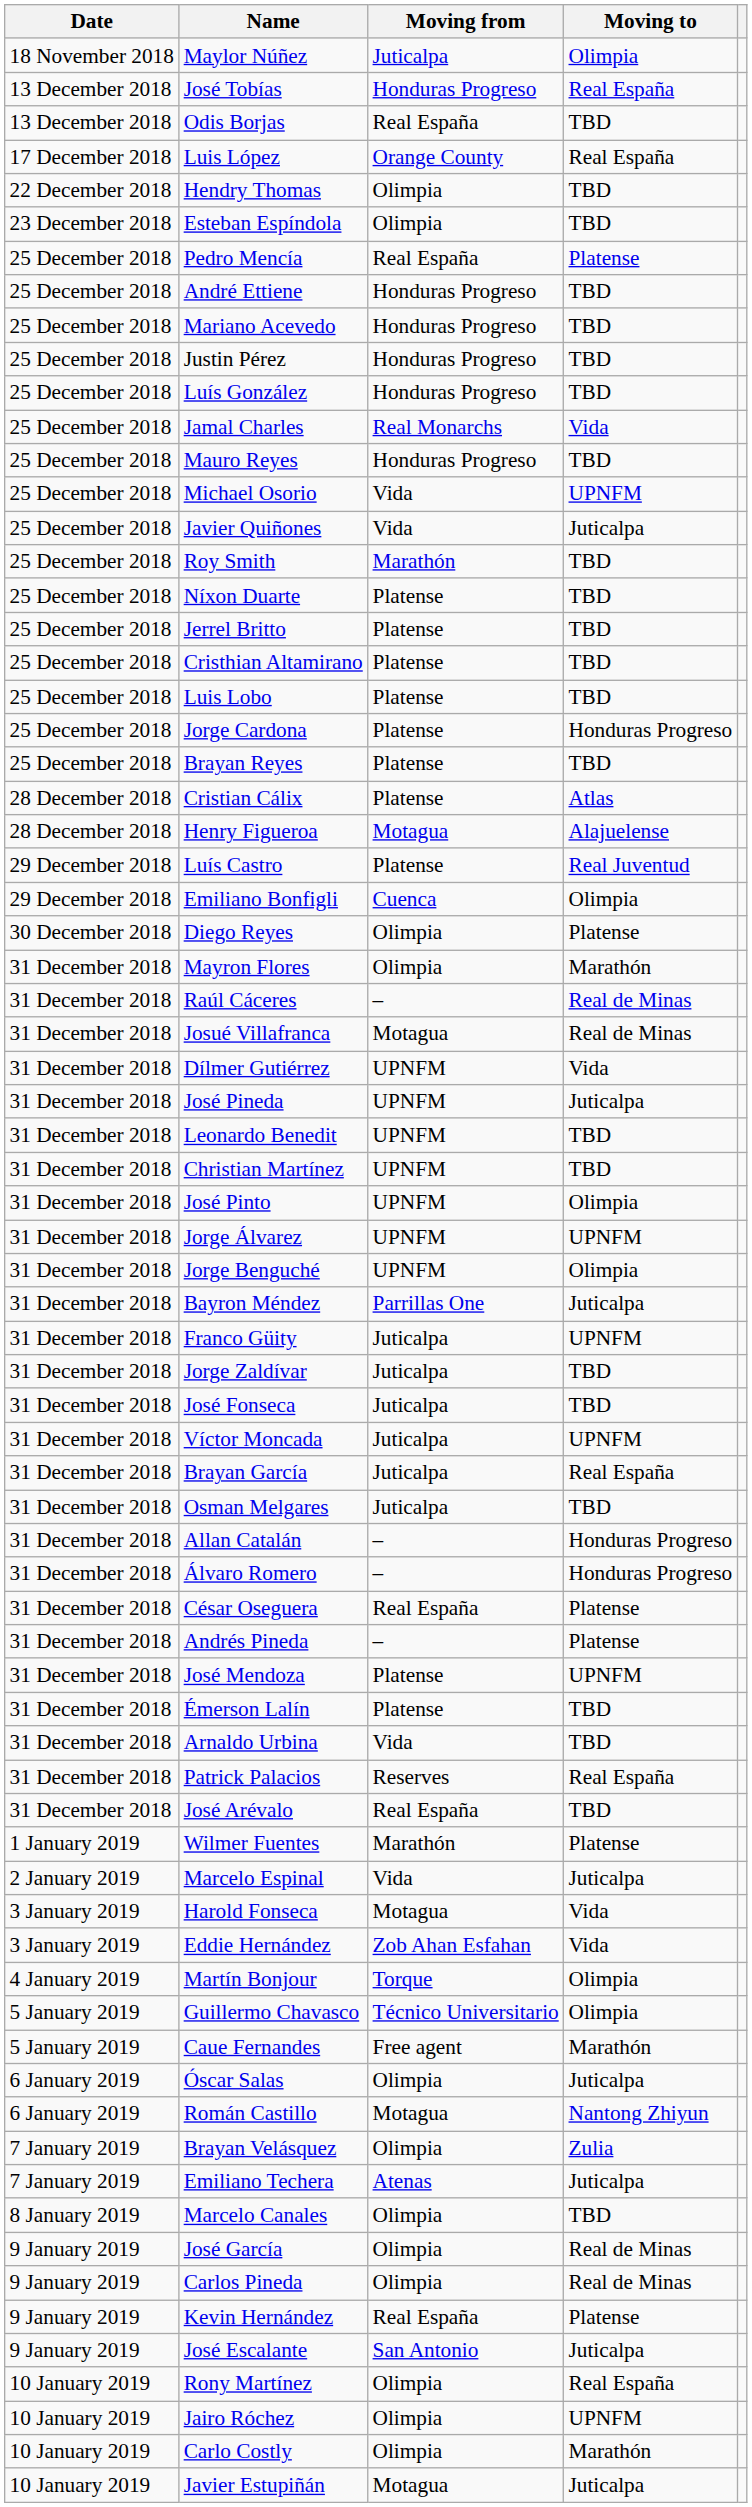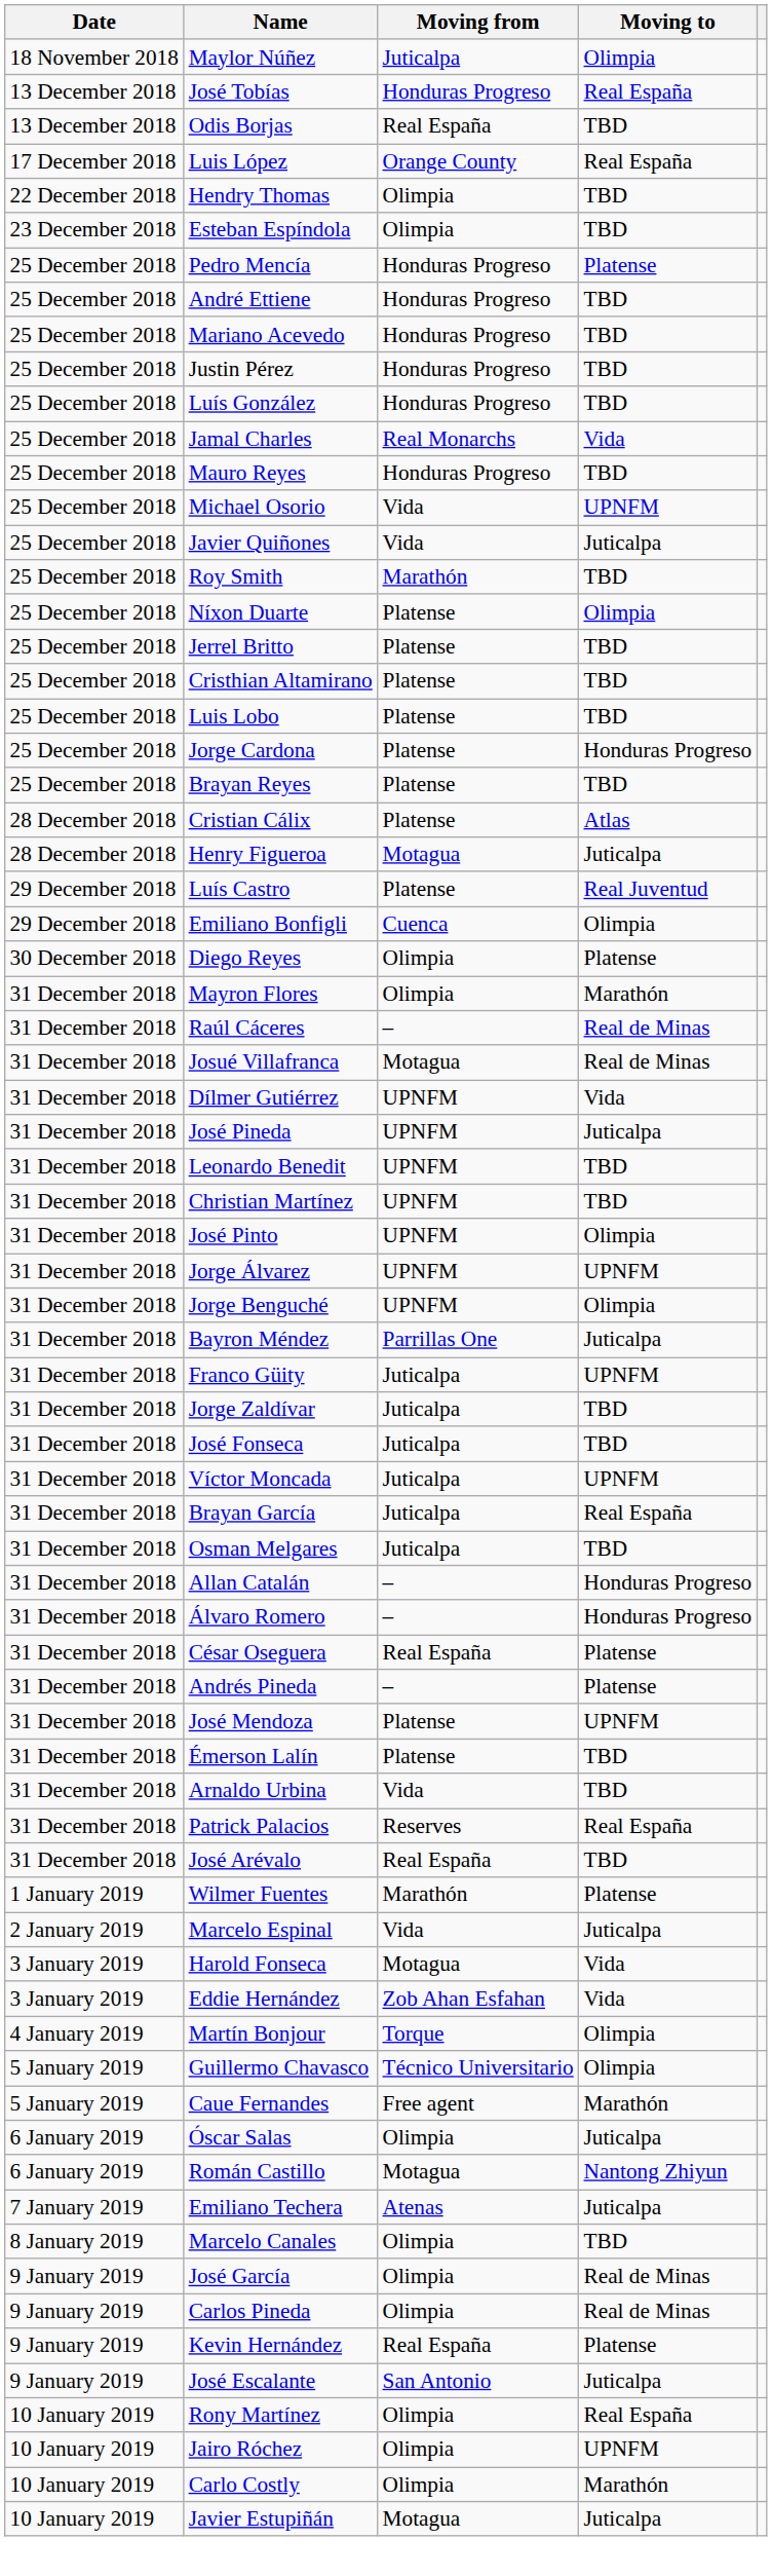 <table class="wikitable">
 <tr>
 <th>Date</th>
 <th>Name</th>
 <th>Moving from</th>
 <th>Moving to</th>
 <th></th>
 </tr>
 <tr>
 <td>18 November 2018</td>
 <td> <a href='#'>Maylor Núñez</a></td>
 <td> <a href='#'>Juticalpa</a></td>
 <td> <a href='#'>Olimpia</a></td>
 <td></td>
 </tr>
 <tr>
 <td>13 December 2018</td>
 <td> <a href='#'>José Tobías</a></td>
 <td> <a href='#'>Honduras Progreso</a></td>
 <td> <a href='#'>Real España</a></td>
 <td></td>
 </tr>
 <tr>
 <td>13 December 2018</td>
 <td> <a href='#'>Odis Borjas</a></td>
 <td> Real España</td>
 <td>TBD</td>
 <td></td>
 </tr>
 <tr>
 <td>17 December 2018</td>
 <td> <a href='#'>Luis López</a></td>
 <td> <a href='#'>Orange County</a></td>
 <td> Real España</td>
 <td></td>
 </tr>
 <tr>
 <td>22 December 2018</td>
 <td> <a href='#'>Hendry Thomas</a></td>
 <td> Olimpia</td>
 <td>TBD</td>
 <td></td>
 </tr>
 <tr>
 <td>23 December 2018</td>
 <td> <a href='#'>Esteban Espíndola</a></td>
 <td> Olimpia</td>
 <td>TBD</td>
 <td></td>
 </tr>
 <tr>
 <td>25 December 2018</td>
 <td> <a href='#'>Pedro Mencía</a></td>
-<td> Real España</td>
+<td> Honduras Progreso</td>
 <td> <a href='#'>Platense</a></td>
 <td></td>
 </tr>
 <tr>
 <td>25 December 2018</td>
 <td> <a href='#'>André Ettiene</a></td>
 <td> Honduras Progreso</td>
 <td>TBD</td>
 <td></td>
 </tr>
 <tr>
 <td>25 December 2018</td>
 <td> <a href='#'>Mariano Acevedo</a></td>
 <td> Honduras Progreso</td>
 <td>TBD</td>
 <td></td>
 </tr>
 <tr>
 <td>25 December 2018</td>
 <td> Justin Pérez</td>
 <td> Honduras Progreso</td>
 <td>TBD</td>
 <td></td>
 </tr>
 <tr>
 <td>25 December 2018</td>
 <td> <a href='#'>Luís González</a></td>
 <td> Honduras Progreso</td>
 <td>TBD</td>
 <td></td>
 </tr>
 <tr>
 <td>25 December 2018</td>
 <td> <a href='#'>Jamal Charles</a></td>
 <td> <a href='#'>Real Monarchs</a></td>
 <td> <a href='#'>Vida</a></td>
 <td></td>
 </tr>
 <tr>
 <td>25 December 2018</td>
 <td> <a href='#'>Mauro Reyes</a></td>
 <td> Honduras Progreso</td>
 <td>TBD</td>
 <td></td>
 </tr>
 <tr>
 <td>25 December 2018</td>
 <td> <a href='#'>Michael Osorio</a></td>
 <td> Vida</td>
 <td> <a href='#'>UPNFM</a></td>
 <td></td>
 </tr>
 <tr>
 <td>25 December 2018</td>
 <td> <a href='#'>Javier Quiñones</a></td>
 <td> Vida</td>
 <td> Juticalpa</td>
 <td></td>
 </tr>
 <tr>
 <td>25 December 2018</td>
 <td> <a href='#'>Roy Smith</a></td>
 <td> <a href='#'>Marathón</a></td>
 <td>TBD</td>
 <td></td>
 </tr>
 <tr>
 <td>25 December 2018</td>
 <td> <a href='#'>Níxon Duarte</a></td>
 <td> Platense</td>
-<td>TBD</td>
+<td> <a href='#'>Olimpia</a></td>
 <td></td>
 </tr>
 <tr>
 <td>25 December 2018</td>
 <td> <a href='#'>Jerrel Britto</a></td>
 <td> Platense</td>
 <td>TBD</td>
 <td></td>
 </tr>
 <tr>
 <td>25 December 2018</td>
 <td> <a href='#'>Cristhian Altamirano</a></td>
 <td> Platense</td>
 <td>TBD</td>
 <td></td>
 </tr>
 <tr>
 <td>25 December 2018</td>
 <td> <a href='#'>Luis Lobo</a></td>
 <td> Platense</td>
 <td>TBD</td>
 <td></td>
 </tr>
 <tr>
 <td>25 December 2018</td>
 <td> <a href='#'>Jorge Cardona</a></td>
 <td> Platense</td>
 <td> Honduras Progreso</td>
 <td></td>
 </tr>
 <tr>
 <td>25 December 2018</td>
 <td> <a href='#'>Brayan Reyes</a></td>
 <td> Platense</td>
 <td>TBD</td>
 <td></td>
 </tr>
 <tr>
 <td>28 December 2018</td>
 <td> <a href='#'>Cristian Cálix</a></td>
 <td> Platense</td>
 <td> <a href='#'>Atlas</a></td>
 <td></td>
 </tr>
 <tr>
 <td>28 December 2018</td>
 <td> <a href='#'>Henry Figueroa</a></td>
 <td> <a href='#'>Motagua</a></td>
-<td> <a href='#'>Alajuelense</a></td>
+<td> Juticalpa</td>
 <td></td>
 </tr>
 <tr>
 <td>29 December 2018</td>
 <td> <a href='#'>Luís Castro</a></td>
 <td> Platense</td>
 <td> <a href='#'>Real Juventud</a></td>
 <td></td>
 </tr>
 <tr>
 <td>29 December 2018</td>
 <td> <a href='#'>Emiliano Bonfigli</a></td>
 <td> <a href='#'>Cuenca</a></td>
 <td> Olimpia</td>
 <td></td>
 </tr>
 <tr>
 <td>30 December 2018</td>
 <td> <a href='#'>Diego Reyes</a></td>
 <td> Olimpia</td>
 <td> Platense</td>
 <td></td>
 </tr>
 <tr>
 <td>31 December 2018</td>
 <td> <a href='#'>Mayron Flores</a></td>
 <td> Olimpia</td>
 <td> Marathón</td>
 <td></td>
 </tr>
 <tr>
 <td>31 December 2018</td>
 <td> <a href='#'>Raúl Cáceres</a></td>
 <td>–</td>
 <td> <a href='#'>Real de Minas</a></td>
 <td></td>
 </tr>
 <tr>
 <td>31 December 2018</td>
 <td> <a href='#'>Josué Villafranca</a></td>
 <td> Motagua</td>
 <td> Real de Minas</td>
 <td></td>
 </tr>
 <tr>
 <td>31 December 2018</td>
 <td> <a href='#'>Dílmer Gutiérrez</a></td>
 <td> UPNFM</td>
 <td> Vida</td>
 <td></td>
 </tr>
 <tr>
 <td>31 December 2018</td>
 <td> <a href='#'>José Pineda</a></td>
 <td> UPNFM</td>
 <td> Juticalpa</td>
 <td></td>
 </tr>
 <tr>
 <td>31 December 2018</td>
 <td> <a href='#'>Leonardo Benedit</a></td>
 <td> UPNFM</td>
 <td>TBD</td>
 <td></td>
 </tr>
 <tr>
 <td>31 December 2018</td>
 <td> <a href='#'>Christian Martínez</a></td>
 <td> UPNFM</td>
 <td>TBD</td>
 <td></td>
 </tr>
 <tr>
 <td>31 December 2018</td>
 <td> <a href='#'>José Pinto</a></td>
 <td> UPNFM</td>
 <td> Olimpia</td>
 <td></td>
 </tr>
 <tr>
 <td>31 December 2018</td>
 <td> <a href='#'>Jorge Álvarez</a></td>
 <td> UPNFM</td>
 <td> UPNFM</td>
 <td></td>
 </tr>
 <tr>
 <td>31 December 2018</td>
 <td> <a href='#'>Jorge Benguché</a></td>
 <td> UPNFM</td>
 <td> Olimpia</td>
 <td></td>
 </tr>
 <tr>
 <td>31 December 2018</td>
 <td> <a href='#'>Bayron Méndez</a></td>
 <td> <a href='#'>Parrillas One</a></td>
 <td> Juticalpa</td>
 <td></td>
 </tr>
 <tr>
 <td>31 December 2018</td>
 <td> <a href='#'>Franco Güity</a></td>
 <td> Juticalpa</td>
 <td> UPNFM</td>
 <td></td>
 </tr>
 <tr>
 <td>31 December 2018</td>
 <td> <a href='#'>Jorge Zaldívar</a></td>
 <td> Juticalpa</td>
 <td>TBD</td>
 <td></td>
 </tr>
 <tr>
 <td>31 December 2018</td>
 <td> <a href='#'>José Fonseca</a></td>
 <td> Juticalpa</td>
 <td>TBD</td>
 <td></td>
 </tr>
 <tr>
 <td>31 December 2018</td>
 <td> <a href='#'>Víctor Moncada</a></td>
 <td> Juticalpa</td>
 <td> UPNFM</td>
 <td></td>
 </tr>
 <tr>
 <td>31 December 2018</td>
 <td> <a href='#'>Brayan García</a></td>
 <td> Juticalpa</td>
 <td> Real España</td>
 <td></td>
 </tr>
 <tr>
 <td>31 December 2018</td>
 <td> <a href='#'>Osman Melgares</a></td>
 <td> Juticalpa</td>
 <td>TBD</td>
 <td></td>
 </tr>
 <tr>
 <td>31 December 2018</td>
 <td> <a href='#'>Allan Catalán</a></td>
 <td>–</td>
 <td> Honduras Progreso</td>
 <td></td>
 </tr>
 <tr>
 <td>31 December 2018</td>
 <td> <a href='#'>Álvaro Romero</a></td>
 <td>–</td>
 <td> Honduras Progreso</td>
 <td></td>
 </tr>
 <tr>
 <td>31 December 2018</td>
 <td> <a href='#'>César Oseguera</a></td>
 <td> Real España</td>
 <td> Platense</td>
 <td></td>
 </tr>
 <tr>
 <td>31 December 2018</td>
 <td> <a href='#'>Andrés Pineda</a></td>
 <td>–</td>
 <td> Platense</td>
 <td></td>
 </tr>
 <tr>
 <td>31 December 2018</td>
 <td> <a href='#'>José Mendoza</a></td>
 <td> Platense</td>
 <td> UPNFM</td>
 <td></td>
 </tr>
 <tr>
 <td>31 December 2018</td>
 <td> <a href='#'>Émerson Lalín</a></td>
 <td> Platense</td>
 <td>TBD</td>
 <td></td>
 </tr>
 <tr>
 <td>31 December 2018</td>
 <td> <a href='#'>Arnaldo Urbina</a></td>
 <td> Vida</td>
 <td>TBD</td>
 <td></td>
 </tr>
 <tr>
 <td>31 December 2018</td>
 <td> <a href='#'>Patrick Palacios</a></td>
 <td>Reserves</td>
 <td> Real España</td>
 <td></td>
 </tr>
 <tr>
 <td>31 December 2018</td>
 <td> <a href='#'>José Arévalo</a></td>
 <td> Real España</td>
 <td>TBD</td>
 <td></td>
 </tr>
 <tr>
 <td>1 January 2019</td>
 <td> <a href='#'>Wilmer Fuentes</a></td>
 <td> Marathón</td>
 <td> Platense</td>
 <td></td>
 </tr>
 <tr>
 <td>2 January 2019</td>
 <td> <a href='#'>Marcelo Espinal</a></td>
 <td> Vida</td>
 <td> Juticalpa</td>
 <td></td>
 </tr>
 <tr>
 <td>3 January 2019</td>
 <td> <a href='#'>Harold Fonseca</a></td>
 <td> Motagua</td>
 <td> Vida</td>
 <td></td>
 </tr>
 <tr>
 <td>3 January 2019</td>
 <td> <a href='#'>Eddie Hernández</a></td>
 <td> <a href='#'>Zob Ahan Esfahan</a></td>
 <td> Vida</td>
 <td></td>
 </tr>
 <tr>
 <td>4 January 2019</td>
 <td> <a href='#'>Martín Bonjour</a></td>
 <td> <a href='#'>Torque</a></td>
 <td> Olimpia</td>
 <td></td>
 </tr>
 <tr>
 <td>5 January 2019</td>
 <td> <a href='#'>Guillermo Chavasco</a></td>
 <td> <a href='#'>Técnico Universitario</a></td>
 <td> Olimpia</td>
 <td></td>
 </tr>
 <tr>
 <td>5 January 2019</td>
 <td> <a href='#'>Caue Fernandes</a></td>
 <td>Free agent</td>
 <td> Marathón</td>
 <td></td>
 </tr>
 <tr>
 <td>6 January 2019</td>
 <td> <a href='#'>Óscar Salas</a></td>
 <td> Olimpia</td>
 <td> Juticalpa</td>
 <td></td>
 </tr>
 <tr>
 <td>6 January 2019</td>
 <td> <a href='#'>Román Castillo</a></td>
 <td> Motagua</td>
 <td> <a href='#'>Nantong Zhiyun</a></td>
 <td></td>
 </tr>
 <tr>
 <td>7 January 2019</td>
-<td> <a href='#'>Brayan Velásquez</a></td>
-<td> Olimpia</td>
-<td> <a href='#'>Zulia</a></td>
-<td></td>
-</tr>
-<tr>
-<td>7 January 2019</td>
 <td> <a href='#'>Emiliano Techera</a></td>
 <td> <a href='#'>Atenas</a></td>
 <td> Juticalpa</td>
 <td></td>
 </tr>
 <tr>
 <td>8 January 2019</td>
 <td> <a href='#'>Marcelo Canales</a></td>
 <td> Olimpia</td>
 <td>TBD</td>
 <td></td>
 </tr>
 <tr>
 <td>9 January 2019</td>
 <td> <a href='#'>José García</a></td>
 <td> Olimpia</td>
 <td> Real de Minas</td>
 <td></td>
 </tr>
 <tr>
 <td>9 January 2019</td>
 <td> <a href='#'>Carlos Pineda</a></td>
 <td> Olimpia</td>
 <td> Real de Minas</td>
 <td></td>
 </tr>
 <tr>
 <td>9 January 2019</td>
 <td> <a href='#'>Kevin Hernández</a></td>
 <td> Real España</td>
 <td> Platense</td>
 <td></td>
 </tr>
 <tr>
 <td>9 January 2019</td>
 <td> <a href='#'>José Escalante</a></td>
 <td> <a href='#'>San Antonio</a></td>
 <td> Juticalpa</td>
 <td></td>
 </tr>
 <tr>
 <td>10 January 2019</td>
 <td> <a href='#'>Rony Martínez</a></td>
 <td> Olimpia</td>
 <td> Real España</td>
 <td></td>
 </tr>
 <tr>
 <td>10 January 2019</td>
 <td> <a href='#'>Jairo Róchez</a></td>
 <td> Olimpia</td>
 <td> UPNFM</td>
 <td></td>
 </tr>
 <tr>
 <td>10 January 2019</td>
 <td> <a href='#'>Carlo Costly</a></td>
 <td> Olimpia</td>
 <td> Marathón</td>
 <td></td>
 </tr>
 <tr>
 <td>10 January 2019</td>
 <td> <a href='#'>Javier Estupiñán</a></td>
 <td> Motagua</td>
 <td> Juticalpa</td>
 <td></td>
 </tr>
 </table>
